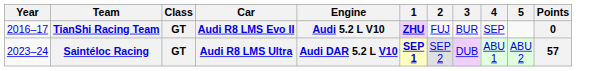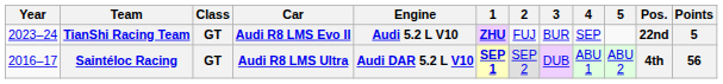 <table class="wikitable" style="text-align:center; font-size:85%">
 <tr>
 <th>Year</th>
 <th>Team</th>
 <th>Class</th>
 <th>Car</th>
 <th>Engine</th>
 <th>1</th>
 <th>2</th>
 <th>3</th>
 <th>4</th>
 <th>5</th>
+<th>Pos.</th>
 <th>Points</th>
 </tr>
 <tr>
-<td><a href='#'>2016–17</a></td>
+<td><a href='#'>2023–24</a></td>
 <th><a href='#'>TianShi Racing Team</a></th>
 <th>GT</th>
 <th><a href='#'>Audi R8 LMS Evo II</a></th>
 <th><a href='#'>Audi</a> 5.2 L V10</th>
 <td style="background:#EFCFFF;"><strong><a href='#'>ZHU</a><br></strong></td>
 <td style="background:#;"><a href='#'>FUJ</a></td>
 <td style="background:#;"><a href='#'>BUR</a></td>
 <td style="background:#;"><a href='#'>SEP</a></td>
 <td></td>
-<th>0</th>
+<th>22nd</th>
+<th>5</th>
 </tr>
 <tr>
-<td><a href='#'>2023–24</a></td>
+<td><a href='#'>2016–17</a></td>
 <th><a href='#'>Saintéloc Racing</a></th>
 <th>GT</th>
 <th><a href='#'>Audi R8 LMS Ultra</a></th>
 <th><a href='#'>Audi DAR</a> 5.2 L <a href='#'>V10</a></th>
 <td style="background:#FFFFBF;"><strong><a href='#'>SEP<br>1</a></strong><br></td>
 <td style="background:#DFDFDF;"><a href='#'>SEP<br>2</a><br></td>
 <td style="background:#EFCFFF;"><a href='#'>DUB</a><br></td>
 <td style="background:#DFFFDF;"><a href='#'>ABU<br>1</a><br></td>
 <td style="background:#DFFFDF;"><a href='#'>ABU<br>2</a><br></td>
-<th style="background:#;">57</th>
+<th style="background:#;">4th</th>
+<th style="background:#;">56</th>
 </tr>
 </table>
